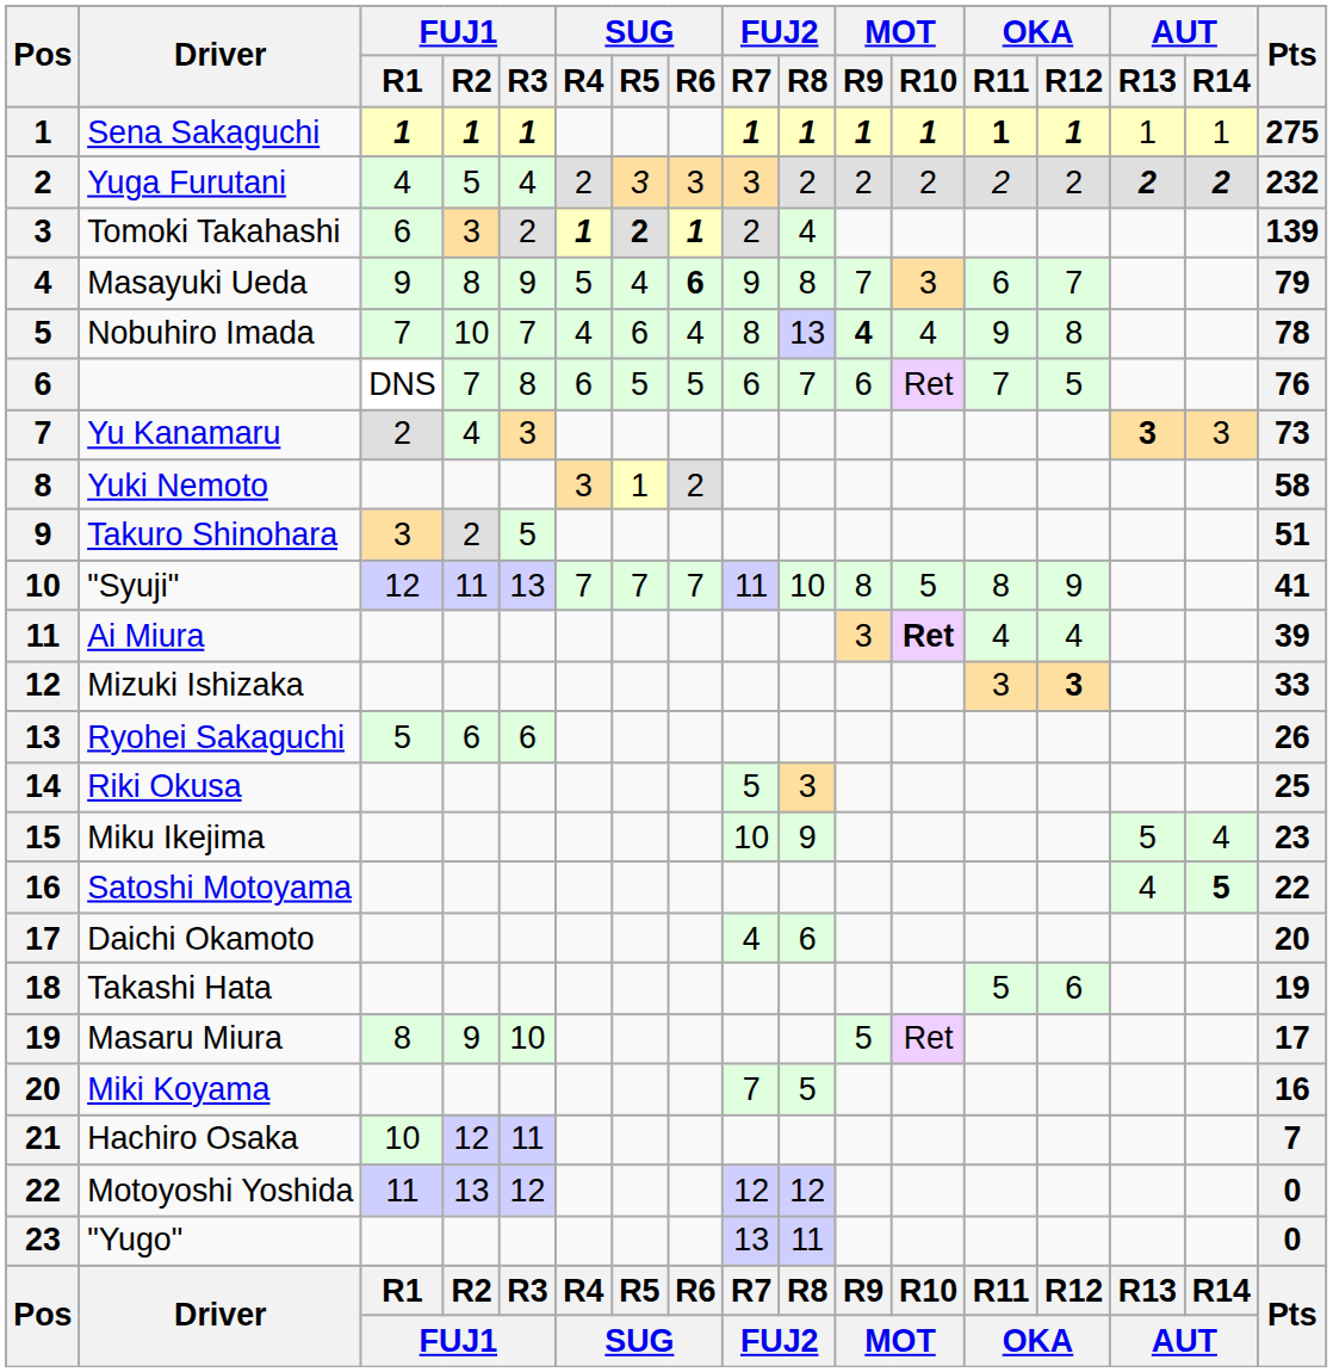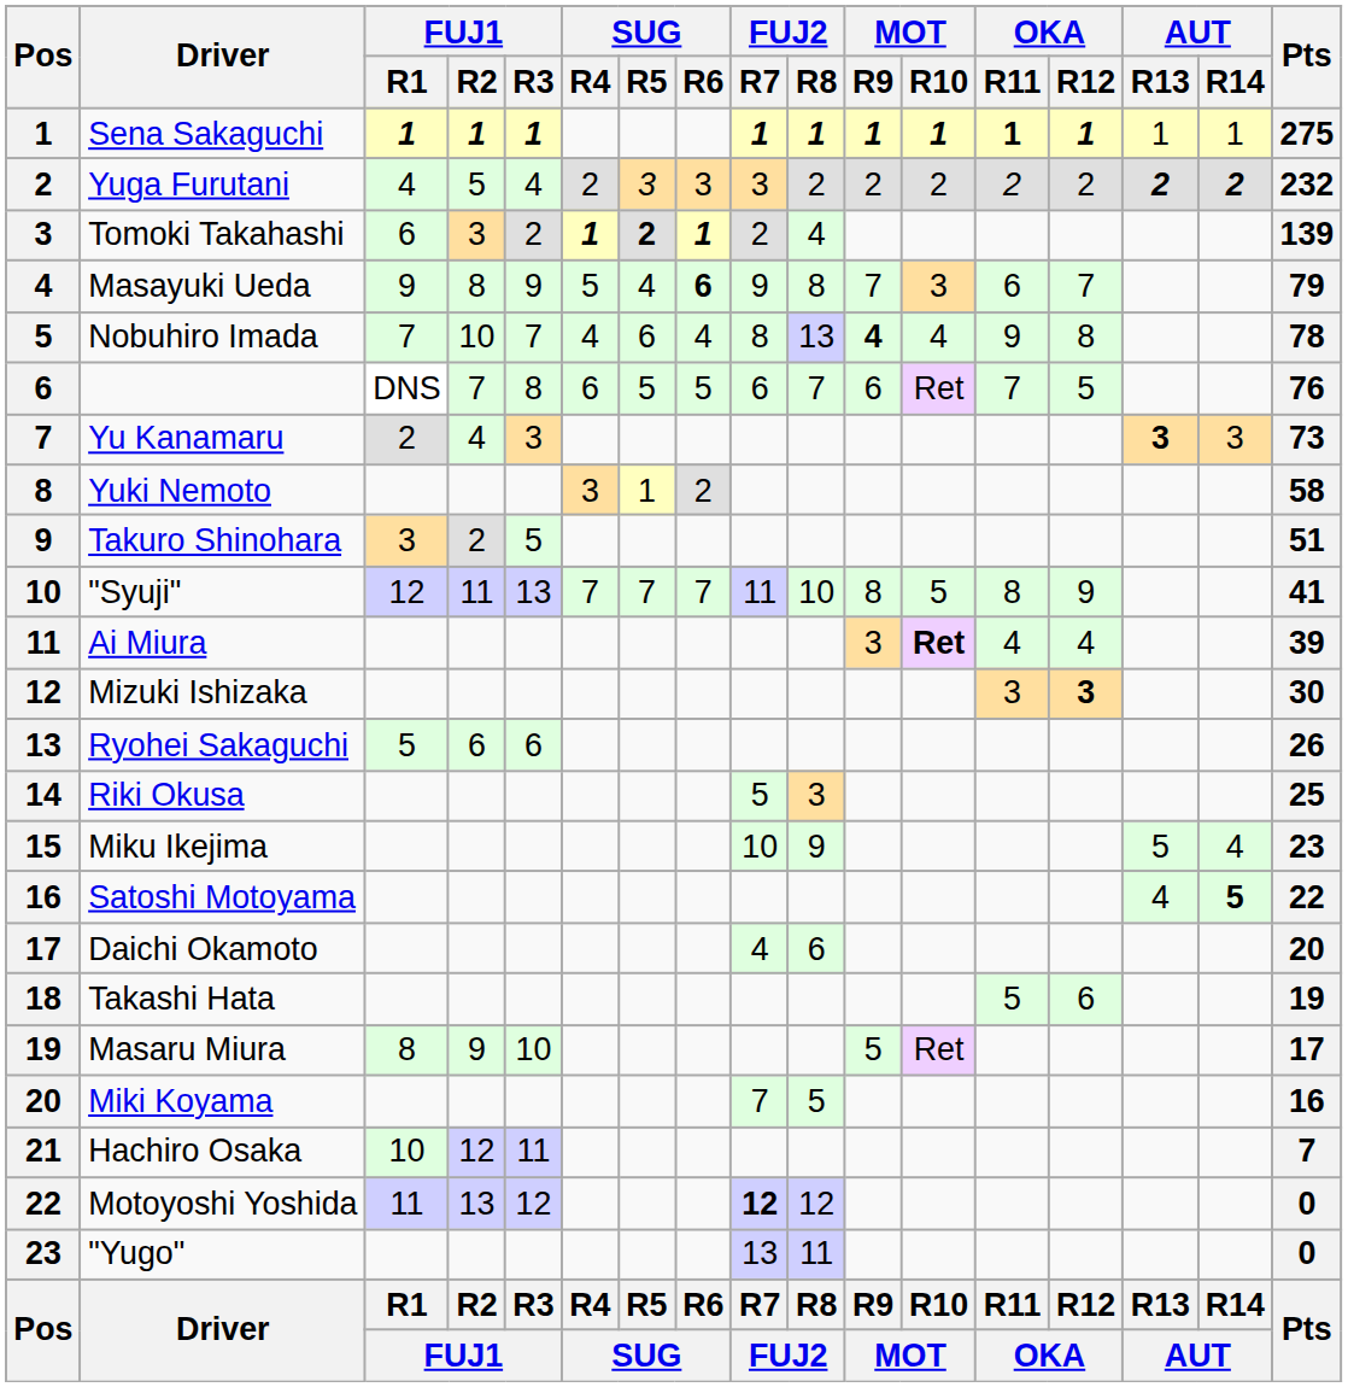 <table class="wikitable" style="font-size: 85%; text-align: center;">
 <tr>
 <th rowspan="2" valign="middle">Pos</th>
 <th rowspan="2" valign="middle">Driver</th>
 <th colspan="3"><a href='#'>FUJ1</a></th>
 <th colspan="3"><a href='#'>SUG</a></th>
 <th colspan="2"><a href='#'>FUJ2</a></th>
 <th colspan="2"><a href='#'>MOT</a></th>
 <th colspan="2"><a href='#'>OKA</a></th>
 <th colspan="2"><a href='#'>AUT</a></th>
 <th rowspan="2" valign="middle">Pts</th>
 </tr>
 <tr>
 <th>R1</th>
 <th>R2</th>
 <th>R3</th>
 <th>R4</th>
 <th>R5</th>
 <th>R6</th>
 <th>R7</th>
 <th>R8</th>
 <th>R9</th>
 <th>R10</th>
 <th>R11</th>
 <th>R12</th>
 <th>R13</th>
 <th>R14</th>
 </tr>
 <tr>
 <th>1</th>
 <td align="left"> <a href='#'>Sena Sakaguchi</a></td>
 <td style="background:#FFFFBF;"><strong><em>1</em></strong></td>
 <td style="background:#FFFFBF;"><strong><em>1</em></strong></td>
 <td style="background:#FFFFBF;"><strong><em>1</em></strong></td>
 <td></td>
 <td></td>
 <td></td>
 <td style="background:#FFFFBF;"><strong><em>1</em></strong></td>
 <td style="background:#FFFFBF;"><strong><em>1</em></strong></td>
 <td style="background:#FFFFBF;"><strong><em>1</em></strong></td>
 <td style="background:#FFFFBF;"><strong><em>1</em></strong></td>
 <td style="background:#FFFFBF;"><strong>1</strong></td>
 <td style="background:#FFFFBF;"><strong><em>1</em></strong></td>
 <td style="background:#FFFFBF;">1</td>
 <td style="background:#FFFFBF;">1</td>
 <th>275</th>
 </tr>
 <tr>
 <th>2</th>
 <td align="left"> <a href='#'>Yuga Furutani</a></td>
 <td style="background:#DFFFDF;">4</td>
 <td style="background:#DFFFDF;">5</td>
 <td style="background:#DFFFDF;">4</td>
 <td style="background:#DFDFDF;">2</td>
 <td style="background:#FFDF9F;"><em>3</em></td>
 <td style="background:#FFDF9F;">3</td>
 <td style="background:#FFDF9F;">3</td>
 <td style="background:#DFDFDF;">2</td>
 <td style="background:#DFDFDF;">2</td>
 <td style="background:#DFDFDF;">2</td>
 <td style="background:#DFDFDF;"><em>2</em></td>
 <td style="background:#DFDFDF;">2</td>
 <td style="background:#DFDFDF;"><strong><em>2</em></strong></td>
 <td style="background:#DFDFDF;"><strong><em>2</em></strong></td>
 <th>232</th>
 </tr>
 <tr>
 <th>3</th>
 <td align="left"> Tomoki Takahashi</td>
 <td style="background:#DFFFDF;">6</td>
 <td style="background:#FFDF9F;">3</td>
 <td style="background:#DFDFDF;">2</td>
 <td style="background:#FFFFBF;"><strong><em>1</em></strong></td>
 <td style="background:#DFDFDF;"><strong>2</strong></td>
 <td style="background:#FFFFBF;"><strong><em>1</em></strong></td>
 <td style="background:#DFDFDF;">2</td>
 <td style="background:#DFFFDF;">4</td>
 <td></td>
 <td></td>
 <td></td>
 <td></td>
 <td></td>
 <td></td>
 <th>139</th>
 </tr>
 <tr>
 <th>4</th>
 <td align="left"> Masayuki Ueda</td>
 <td style="background:#DFFFDF;">9</td>
 <td style="background:#DFFFDF;">8</td>
 <td style="background:#DFFFDF;">9</td>
 <td style="background:#DFFFDF;">5</td>
 <td style="background:#DFFFDF;">4</td>
 <td style="background:#DFFFDF;"><strong>6</strong></td>
 <td style="background:#DFFFDF;">9</td>
 <td style="background:#DFFFDF;">8</td>
 <td style="background:#DFFFDF;">7</td>
 <td style="background:#FFDF9F;">3</td>
 <td style="background:#DFFFDF;">6</td>
 <td style="background:#DFFFDF;">7</td>
 <td></td>
 <td></td>
 <th>79</th>
 </tr>
 <tr>
 <th>5</th>
 <td align="left"> Nobuhiro Imada</td>
 <td style="background:#DFFFDF;">7</td>
 <td style="background:#DFFFDF;">10</td>
 <td style="background:#DFFFDF;">7</td>
 <td style="background:#DFFFDF;">4</td>
 <td style="background:#DFFFDF;">6</td>
 <td style="background:#DFFFDF;">4</td>
 <td style="background:#DFFFDF;">8</td>
 <td style="background:#CFCFFF;">13</td>
 <td style="background:#DFFFDF;"><strong>4</strong></td>
 <td style="background:#DFFFDF;">4</td>
 <td style="background:#DFFFDF;">9</td>
 <td style="background:#DFFFDF;">8</td>
 <td></td>
 <td></td>
 <th>78</th>
 </tr>
 <tr>
 <th>6</th>
 <td align="left"> </td>
 <td style="background:#FFFFFF;">DNS</td>
 <td style="background:#DFFFDF;">7</td>
 <td style="background:#DFFFDF;">8</td>
 <td style="background:#DFFFDF;">6</td>
 <td style="background:#DFFFDF;">5</td>
 <td style="background:#DFFFDF;">5</td>
 <td style="background:#DFFFDF;">6</td>
 <td style="background:#DFFFDF;">7</td>
 <td style="background:#DFFFDF;">6</td>
 <td style="background:#efcfff;">Ret</td>
 <td style="background:#DFFFDF;">7</td>
 <td style="background:#DFFFDF;">5</td>
 <td></td>
 <td></td>
 <th>76</th>
 </tr>
 <tr>
 <th>7</th>
 <td align="left"> <a href='#'>Yu Kanamaru</a></td>
 <td style="background:#DFDFDF;">2</td>
 <td style="background:#DFFFDF;">4</td>
 <td style="background:#FFDF9F;">3</td>
 <td></td>
 <td></td>
 <td></td>
 <td></td>
 <td></td>
 <td></td>
 <td></td>
 <td></td>
 <td></td>
 <td style="background:#FFDF9F;"><strong>3</strong></td>
 <td style="background:#FFDF9F;">3</td>
 <th>73</th>
 </tr>
 <tr>
 <th>8</th>
 <td align="left"> <a href='#'>Yuki Nemoto</a></td>
 <td></td>
 <td></td>
 <td></td>
 <td style="background:#FFDF9F;">3</td>
 <td style="background:#FFFFBF;">1</td>
 <td style="background:#DFDFDF;">2</td>
 <td></td>
 <td></td>
 <td></td>
 <td></td>
 <td></td>
 <td></td>
 <td></td>
 <td></td>
 <th>58</th>
 </tr>
 <tr>
 <th>9</th>
 <td align="left"> <a href='#'>Takuro Shinohara</a></td>
 <td style="background:#FFDF9F;">3</td>
 <td style="background:#DFDFDF;">2</td>
 <td style="background:#DFFFDF;">5</td>
 <td></td>
 <td></td>
 <td></td>
 <td></td>
 <td></td>
 <td></td>
 <td></td>
 <td></td>
 <td></td>
 <td></td>
 <td></td>
 <th>51</th>
 </tr>
 <tr>
 <th>10</th>
 <td align="left"> "Syuji"</td>
 <td style="background:#CFCFFF;">12</td>
 <td style="background:#CFCFFF;">11</td>
 <td style="background:#CFCFFF;">13</td>
 <td style="background:#DFFFDF;">7</td>
 <td style="background:#DFFFDF;">7</td>
 <td style="background:#DFFFDF;">7</td>
 <td style="background:#CFCFFF;">11</td>
 <td style="background:#DFFFDF;">10</td>
 <td style="background:#DFFFDF;">8</td>
 <td style="background:#DFFFDF;">5</td>
 <td style="background:#DFFFDF;">8</td>
 <td style="background:#DFFFDF;">9</td>
 <td></td>
 <td></td>
 <th>41</th>
 </tr>
 <tr>
 <th>11</th>
 <td align="left"> <a href='#'>Ai Miura</a></td>
 <td></td>
 <td></td>
 <td></td>
 <td></td>
 <td></td>
 <td></td>
 <td></td>
 <td></td>
 <td style="background:#FFDF9F;">3</td>
 <td style="background:#efcfff;"><strong>Ret</strong></td>
 <td style="background:#DFFFDF;">4</td>
 <td style="background:#DFFFDF;">4</td>
 <td></td>
 <td></td>
 <th>39</th>
 </tr>
 <tr>
 <th>12</th>
 <td align="left"> Mizuki Ishizaka</td>
 <td></td>
 <td></td>
 <td></td>
 <td></td>
 <td></td>
 <td></td>
 <td></td>
 <td></td>
 <td></td>
 <td></td>
 <td style="background:#FFDF9F;">3</td>
 <td style="background:#FFDF9F;"><strong>3</strong></td>
 <td></td>
 <td></td>
-<th>33</th>
+<th>30</th>
 </tr>
 <tr>
 <th>13</th>
 <td align="left"> <a href='#'>Ryohei Sakaguchi</a></td>
 <td style="background:#DFFFDF;">5</td>
 <td style="background:#DFFFDF;">6</td>
 <td style="background:#DFFFDF;">6</td>
 <td></td>
 <td></td>
 <td></td>
 <td></td>
 <td></td>
 <td></td>
 <td></td>
 <td></td>
 <td></td>
 <td></td>
 <td></td>
 <th>26</th>
 </tr>
 <tr>
 <th>14</th>
 <td align="left"> <a href='#'>Riki Okusa</a></td>
 <td></td>
 <td></td>
 <td></td>
 <td></td>
 <td></td>
 <td></td>
 <td style="background:#DFFFDF;">5</td>
 <td style="background:#FFDF9F;">3</td>
 <td></td>
 <td></td>
 <td></td>
 <td></td>
 <td></td>
 <td></td>
 <th>25</th>
 </tr>
 <tr>
 <th>15</th>
 <td align="left"> Miku Ikejima</td>
 <td></td>
 <td></td>
 <td></td>
 <td></td>
 <td></td>
 <td></td>
 <td style="background:#DFFFDF;">10</td>
 <td style="background:#DFFFDF;">9</td>
 <td></td>
 <td></td>
 <td></td>
 <td></td>
 <td style="background:#DFFFDF;">5</td>
 <td style="background:#DFFFDF;">4</td>
 <th>23</th>
 </tr>
 <tr>
 <th>16</th>
 <td align="left"> <a href='#'>Satoshi Motoyama</a></td>
 <td></td>
 <td></td>
 <td></td>
 <td></td>
 <td></td>
 <td></td>
 <td></td>
 <td></td>
 <td></td>
 <td></td>
 <td></td>
 <td></td>
 <td style="background:#DFFFDF;">4</td>
 <td style="background:#DFFFDF;"><strong>5</strong></td>
 <th>22</th>
 </tr>
 <tr>
 <th>17</th>
 <td align="left"> Daichi Okamoto</td>
 <td></td>
 <td></td>
 <td></td>
 <td></td>
 <td></td>
 <td></td>
 <td style="background:#DFFFDF;">4</td>
 <td style="background:#DFFFDF;">6</td>
 <td></td>
 <td></td>
 <td></td>
 <td></td>
 <td></td>
 <td></td>
 <th>20</th>
 </tr>
 <tr>
 <th>18</th>
 <td align="left"> Takashi Hata</td>
 <td></td>
 <td></td>
 <td></td>
 <td></td>
 <td></td>
 <td></td>
 <td></td>
 <td></td>
 <td></td>
 <td></td>
 <td style="background:#DFFFDF;">5</td>
 <td style="background:#DFFFDF;">6</td>
 <td></td>
 <td></td>
 <th>19</th>
 </tr>
 <tr>
 <th>19</th>
 <td align="left"> Masaru Miura</td>
 <td style="background:#DFFFDF;">8</td>
 <td style="background:#DFFFDF;">9</td>
 <td style="background:#DFFFDF;">10</td>
 <td></td>
 <td></td>
 <td></td>
 <td></td>
 <td></td>
 <td style="background:#DFFFDF;">5</td>
 <td style="background:#efcfff;">Ret</td>
 <td></td>
 <td></td>
 <td></td>
 <td></td>
 <th>17</th>
 </tr>
 <tr>
 <th>20</th>
 <td align="left"> <a href='#'>Miki Koyama</a></td>
 <td></td>
 <td></td>
 <td></td>
 <td></td>
 <td></td>
 <td></td>
 <td style="background:#DFFFDF;">7</td>
 <td style="background:#DFFFDF;">5</td>
 <td></td>
 <td></td>
 <td></td>
 <td></td>
 <td></td>
 <td></td>
 <th>16</th>
 </tr>
 <tr>
 <th>21</th>
 <td align="left"> Hachiro Osaka</td>
 <td style="background:#DFFFDF;">10</td>
 <td style="background:#CFCFFF;">12</td>
 <td style="background:#CFCFFF;">11</td>
 <td></td>
 <td></td>
 <td></td>
 <td></td>
 <td></td>
 <td></td>
 <td></td>
 <td></td>
 <td></td>
 <td></td>
 <td></td>
 <th>7</th>
 </tr>
 <tr>
 <th>22</th>
 <td align="left" nowrap> Motoyoshi Yoshida</td>
 <td style="background:#CFCFFF;">11</td>
 <td style="background:#CFCFFF;">13</td>
 <td style="background:#CFCFFF;">12</td>
 <td></td>
 <td></td>
 <td></td>
-<td style="background:#CFCFFF;">12</td>
+<td style="background:#CFCFFF;"><strong>12</strong></td>
 <td style="background:#CFCFFF;">12</td>
 <td></td>
 <td></td>
 <td></td>
 <td></td>
 <td></td>
 <td></td>
 <th>0</th>
 </tr>
 <tr>
 <th>23</th>
 <td align="left"> "Yugo"</td>
 <td></td>
 <td></td>
 <td></td>
 <td></td>
 <td></td>
 <td></td>
 <td style="background:#CFCFFF;">13</td>
 <td style="background:#CFCFFF;">11</td>
 <td></td>
 <td></td>
 <td></td>
 <td></td>
 <td></td>
 <td></td>
 <th>0</th>
 </tr>
 <tr>
 <th rowspan="2">Pos</th>
 <th rowspan="2">Driver</th>
 <th>R1</th>
 <th>R2</th>
 <th>R3</th>
 <th>R4</th>
 <th>R5</th>
 <th>R6</th>
 <th>R7</th>
 <th>R8</th>
 <th>R9</th>
 <th>R10</th>
 <th>R11</th>
 <th>R12</th>
 <th>R13</th>
 <th>R14</th>
 <th rowspan="2">Pts</th>
 </tr>
 <tr>
 <th colspan="3"><a href='#'>FUJ1</a></th>
 <th colspan="3"><a href='#'>SUG</a></th>
 <th colspan="2"><a href='#'>FUJ2</a></th>
 <th colspan="2"><a href='#'>MOT</a></th>
 <th colspan="2"><a href='#'>OKA</a></th>
 <th colspan="2"><a href='#'>AUT</a></th>
 </tr>
 </table>
